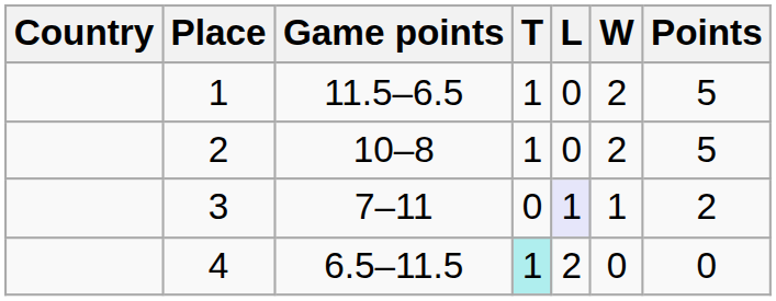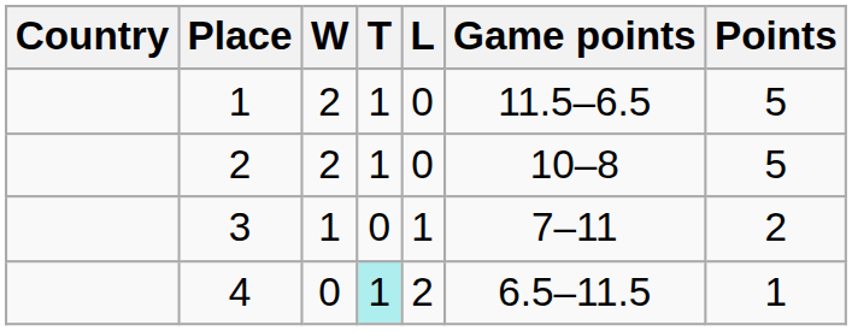 <table class="wikitable sortable" style="text-align:center">
 <tr>
 <th>Country</th>
 <th>Place</th>
-<th>Game points</th>
+<th>W</th>
 <th>T</th>
 <th>L</th>
-<th>W</th>
+<th>Game points</th>
 <th>Points</th>
 </tr>
 <tr>
 <td align=left></td>
 <td>1</td>
-<td>11.5–6.5</td>
+<td>2</td>
 <td>1</td>
 <td>0</td>
-<td>2</td>
+<td>11.5–6.5</td>
 <td>5</td>
 </tr>
 <tr>
 <td align=left></td>
 <td>2</td>
-<td>10–8</td>
+<td>2</td>
 <td>1</td>
 <td>0</td>
-<td>2</td>
+<td>10–8</td>
 <td>5</td>
 </tr>
 <tr>
 <td align=left></td>
 <td>3</td>
+<td>1</td>
+<td>0</td>
+<td>1</td>
 <td>7–11</td>
-<td>0</td>
-<td style="background: lavender;">1</td>
-<td>1</td>
 <td>2</td>
 </tr>
 <tr>
 <td align=left></td>
 <td>4</td>
-<td>6.5–11.5</td>
+<td>0</td>
 <td style="background: paleturquoise;">1</td>
 <td>2</td>
-<td>0</td>
-<td>0</td>
+<td>6.5–11.5</td>
+<td>1</td>
 </tr>
 </table>
